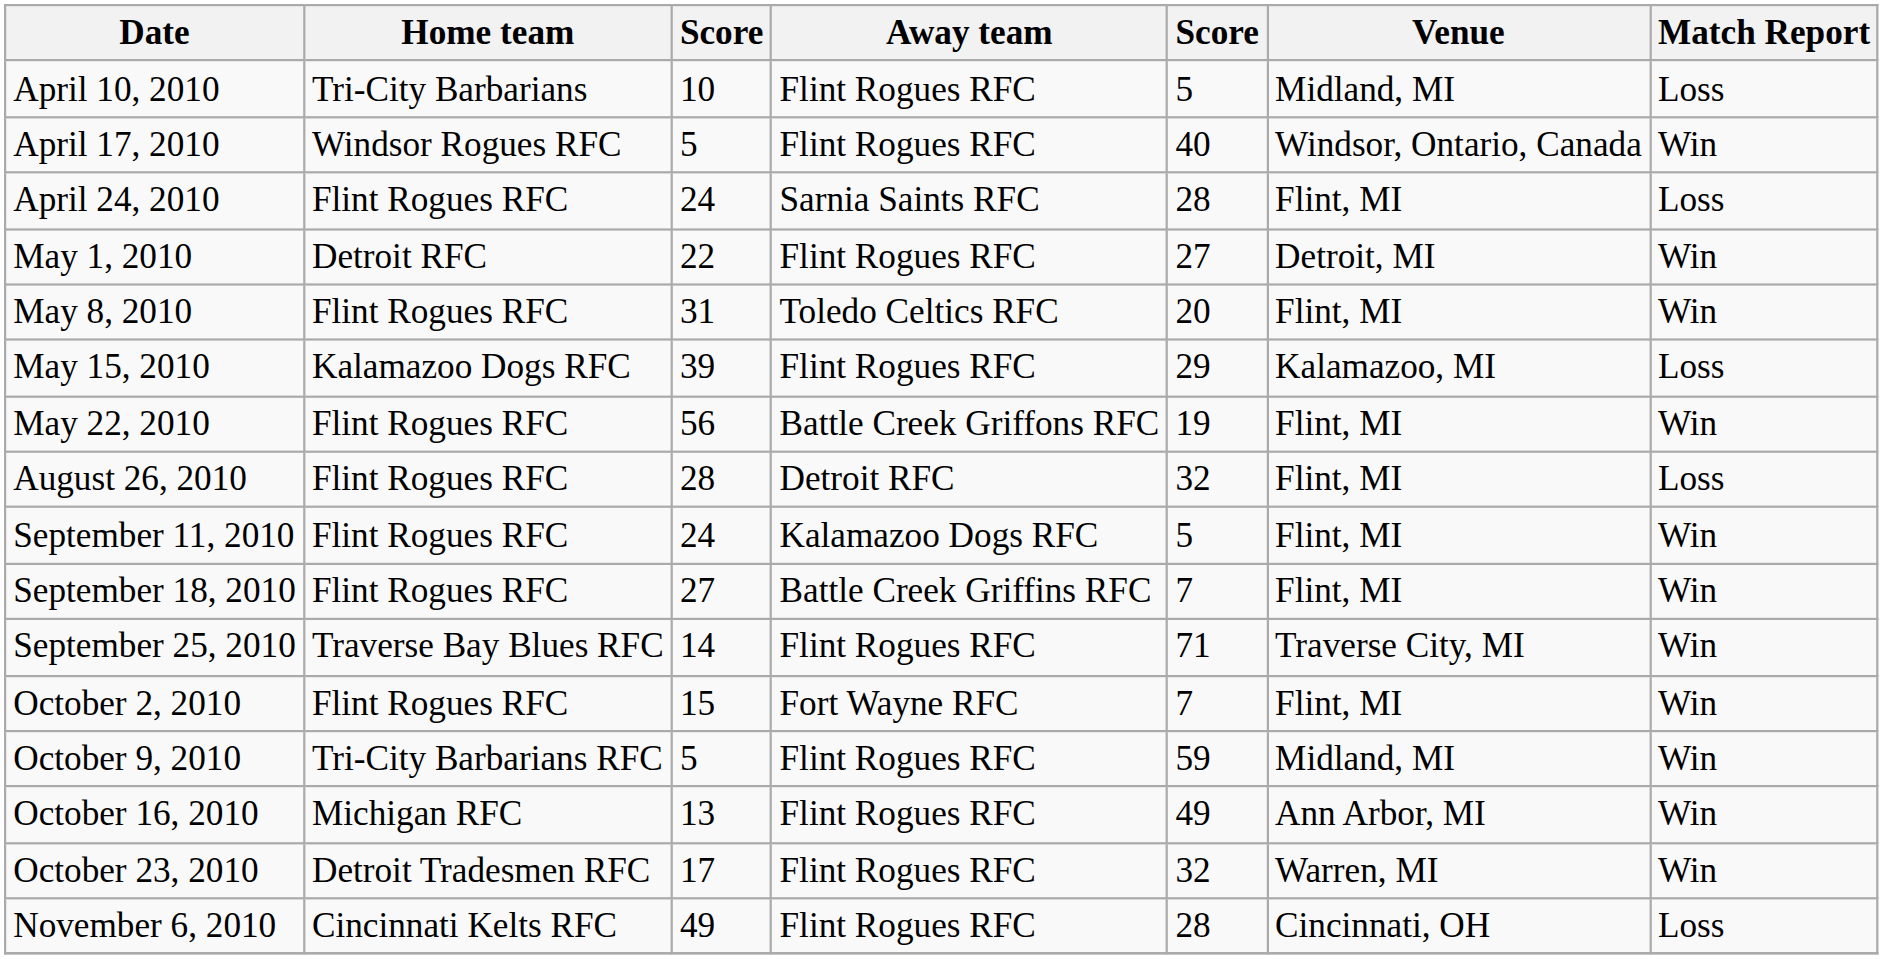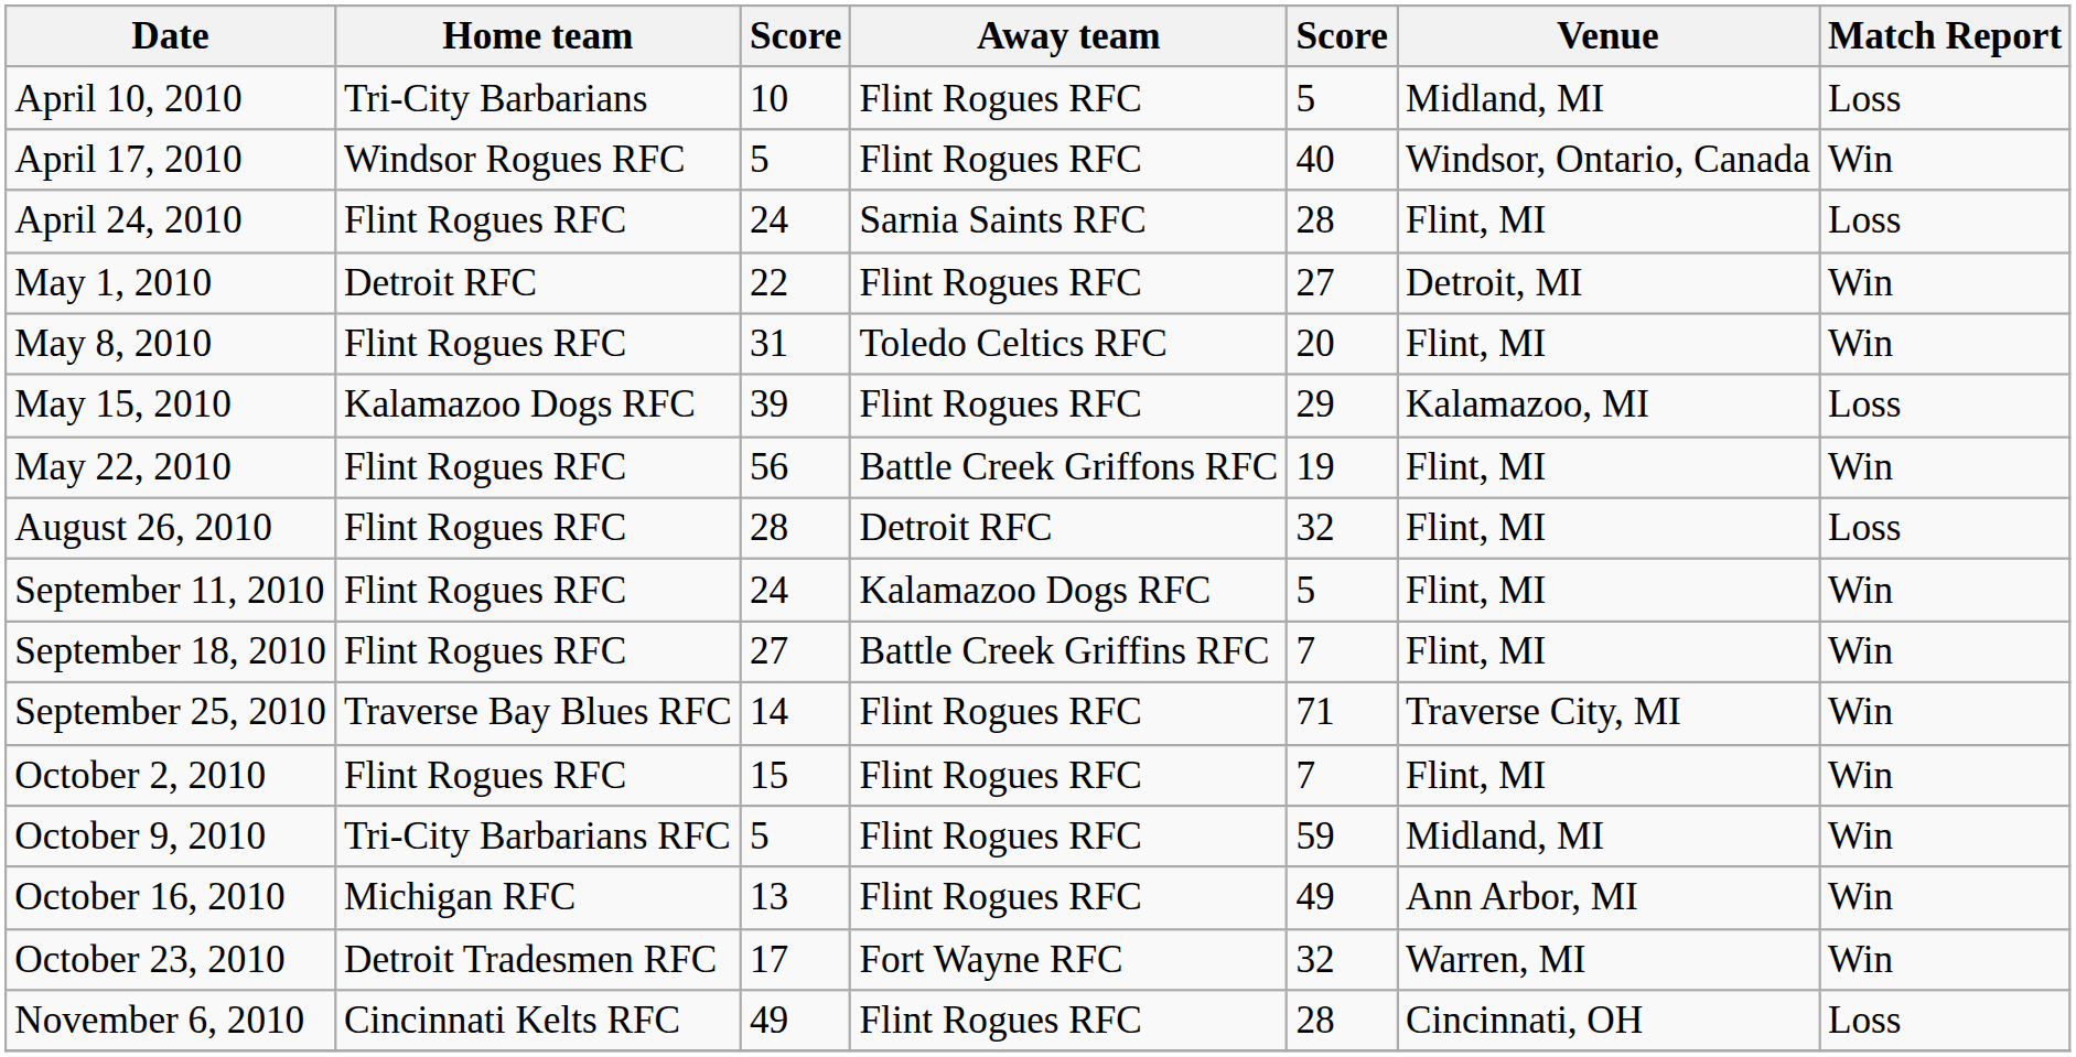 <table class="wikitable">
 <tr>
 <th>Date</th>
 <th>Home team</th>
 <th>Score</th>
 <th>Away team</th>
 <th>Score</th>
 <th>Venue</th>
 <th>Match Report</th>
 </tr>
 <tr>
 <td>April 10, 2010</td>
 <td>Tri-City Barbarians</td>
 <td>10</td>
 <td>Flint Rogues RFC</td>
 <td>5</td>
 <td>Midland, MI</td>
 <td>Loss</td>
 </tr>
 <tr>
 <td>April 17, 2010</td>
 <td>Windsor Rogues RFC</td>
 <td>5</td>
 <td>Flint Rogues RFC</td>
 <td>40</td>
 <td>Windsor, Ontario, Canada</td>
 <td>Win</td>
 </tr>
 <tr>
 <td>April 24, 2010</td>
 <td>Flint Rogues RFC</td>
 <td>24</td>
 <td>Sarnia Saints RFC</td>
 <td>28</td>
 <td>Flint, MI</td>
 <td>Loss</td>
 </tr>
 <tr>
 <td>May 1, 2010</td>
 <td>Detroit RFC</td>
 <td>22</td>
 <td>Flint Rogues RFC</td>
 <td>27</td>
 <td>Detroit, MI</td>
 <td>Win</td>
 </tr>
 <tr>
 <td>May 8, 2010</td>
 <td>Flint Rogues RFC</td>
 <td>31</td>
 <td>Toledo Celtics RFC</td>
 <td>20</td>
 <td>Flint, MI</td>
 <td>Win</td>
 </tr>
 <tr>
 <td>May 15, 2010</td>
 <td>Kalamazoo Dogs RFC</td>
 <td>39</td>
 <td>Flint Rogues RFC</td>
 <td>29</td>
 <td>Kalamazoo, MI</td>
 <td>Loss</td>
 </tr>
 <tr>
 <td>May 22, 2010</td>
 <td>Flint Rogues RFC</td>
 <td>56</td>
 <td>Battle Creek Griffons RFC</td>
 <td>19</td>
 <td>Flint, MI</td>
 <td>Win</td>
 </tr>
 <tr>
 <td>August 26, 2010</td>
 <td>Flint Rogues RFC</td>
 <td>28</td>
 <td>Detroit RFC</td>
 <td>32</td>
 <td>Flint, MI</td>
 <td>Loss</td>
 </tr>
 <tr>
 <td>September 11, 2010</td>
 <td>Flint Rogues RFC</td>
 <td>24</td>
 <td>Kalamazoo Dogs RFC</td>
 <td>5</td>
 <td>Flint, MI</td>
 <td>Win</td>
 </tr>
 <tr>
 <td>September 18, 2010</td>
 <td>Flint Rogues RFC</td>
 <td>27</td>
 <td>Battle Creek Griffins RFC</td>
 <td>7</td>
 <td>Flint, MI</td>
 <td>Win</td>
 </tr>
 <tr>
 <td>September 25, 2010</td>
 <td>Traverse Bay Blues RFC</td>
 <td>14</td>
 <td>Flint Rogues RFC</td>
 <td>71</td>
 <td>Traverse City, MI</td>
 <td>Win</td>
 </tr>
 <tr>
 <td>October 2, 2010</td>
 <td>Flint Rogues RFC</td>
 <td>15</td>
-<td>Fort Wayne RFC</td>
+<td>Flint Rogues RFC</td>
 <td>7</td>
 <td>Flint, MI</td>
 <td>Win</td>
 </tr>
 <tr>
 <td>October 9, 2010</td>
 <td>Tri-City Barbarians RFC</td>
 <td>5</td>
 <td>Flint Rogues RFC</td>
 <td>59</td>
 <td>Midland, MI</td>
 <td>Win</td>
 </tr>
 <tr>
 <td>October 16, 2010</td>
 <td>Michigan RFC</td>
 <td>13</td>
 <td>Flint Rogues RFC</td>
 <td>49</td>
 <td>Ann Arbor, MI</td>
 <td>Win</td>
 </tr>
 <tr>
 <td>October 23, 2010</td>
 <td>Detroit Tradesmen RFC</td>
 <td>17</td>
-<td>Flint Rogues RFC</td>
+<td>Fort Wayne RFC</td>
 <td>32</td>
 <td>Warren, MI</td>
 <td>Win</td>
 </tr>
 <tr>
 <td>November 6, 2010</td>
 <td>Cincinnati Kelts RFC</td>
 <td>49</td>
 <td>Flint Rogues RFC</td>
 <td>28</td>
 <td>Cincinnati, OH</td>
 <td>Loss</td>
 </tr>
 <tr>
 </tr>
 </table>
